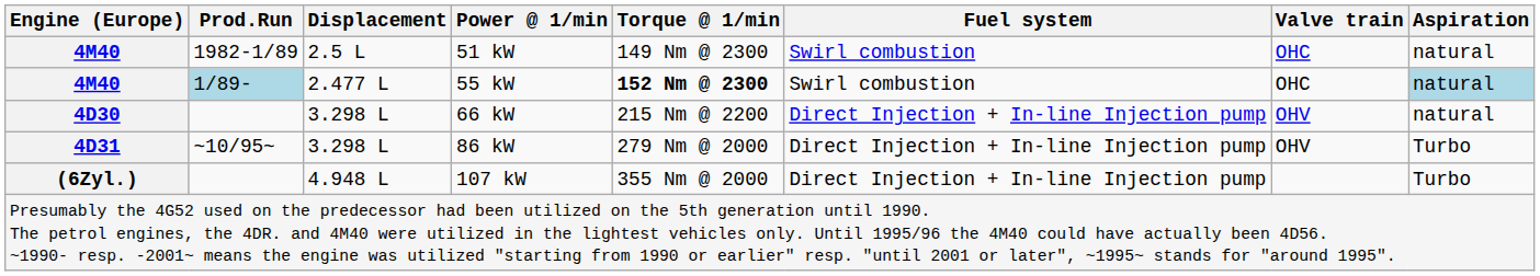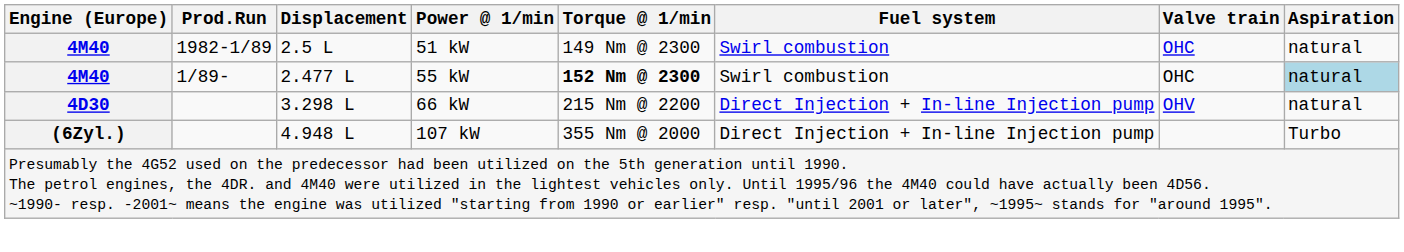 <table class="wikitable">
 <tr>
 <th>Engine (Europe)</th>
 <th>Prod.Run</th>
 <th>Displacement</th>
 <th>Power @ 1/min</th>
 <th>Torque @ 1/min</th>
 <th>Fuel system</th>
 <th>Valve train</th>
 <th>Aspiration</th>
 </tr>
 <tr>
 <th><a href='#'>4M40</a></th>
 <td>1982-1/89</td>
 <td>2.5 L</td>
 <td>51 kW</td>
 <td>149 Nm @ 2300</td>
 <td><a href='#'>Swirl combustion</a></td>
 <td><a href='#'>OHC</a></td>
 <td>natural </td>
 </tr>
 <tr>
 <th><a href='#'>4M40</a></th>
-<td style="background: lightblue;">1/89-</td>
+<td>1/89-</td>
 <td>2.477 L</td>
 <td>55 kW</td>
 <td><strong>152 Nm @ 2300</strong></td>
 <td>Swirl combustion</td>
 <td>OHC</td>
 <td style="background: lightblue;">natural</td>
 </tr>
 <tr>
 <th><a href='#'>4D30</a></th>
 <td></td>
 <td>3.298 L</td>
 <td>66 kW</td>
 <td>215 Nm @ 2200</td>
 <td><a href='#'>Direct Injection</a> + <a href='#'>In-line Injection pump</a></td>
 <td><a href='#'>OHV</a></td>
 <td>natural</td>
 </tr>
 <tr>
-<th><a href='#'>4D31</a></th>
-<td>~10/95~</td>
-<td>3.298 L</td>
-<td>86 kW</td>
-<td>279 Nm @ 2000</td>
-<td>Direct Injection + In-line Injection pump</td>
-<td>OHV</td>
-<td>Turbo</td>
-</tr>
-<tr>
 <th>(6Zyl.)</th>
 <td></td>
 <td>4.948 L</td>
 <td>107 kW</td>
 <td>355 Nm @ 2000</td>
 <td>Direct Injection + In-line Injection pump</td>
 <td></td>
 <td>Turbo</td>
 </tr>
 <tr>
 <td colspan="8" style="background:#F5F5F5"><small>Presumably the 4G52 used on the predecessor had been utilized on the 5th generation until 1990.<br>The petrol engines, the 4DR. and 4M40 were utilized in the lightest vehicles only. Until 1995/96 the 4M40 could have actually been 4D56.<br>~1990- resp. -2001~ means the engine was utilized "starting from 1990 or earlier" resp. "until 2001 or later", ~1995~ stands for "around 1995".</small></td>
 </tr>
 </table>
